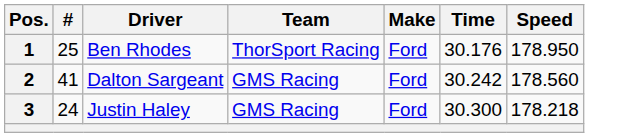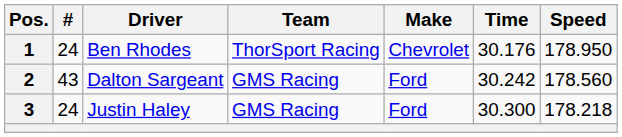 <table class="wikitable" style="font-size:95%">
 <tr>
 <th>Pos.</th>
 <th>#</th>
 <th>Driver</th>
 <th>Team</th>
 <th>Make</th>
 <th>Time</th>
 <th>Speed</th>
 </tr>
 <tr>
 <th>1</th>
-<td>25</td>
+<td>24</td>
 <td><a href='#'>Ben Rhodes</a></td>
 <td><a href='#'>ThorSport Racing</a></td>
-<td><a href='#'>Ford</a></td>
+<td><a href='#'>Chevrolet</a></td>
 <td>30.176</td>
 <td>178.950</td>
 </tr>
 <tr>
 <th>2</th>
-<td>41</td>
+<td>43</td>
 <td><a href='#'>Dalton Sargeant</a></td>
 <td><a href='#'>GMS Racing</a></td>
 <td><a href='#'>Ford</a></td>
 <td>30.242</td>
 <td>178.560</td>
 </tr>
 <tr>
 <th>3</th>
 <td>24</td>
 <td><a href='#'>Justin Haley</a></td>
 <td><a href='#'>GMS Racing</a></td>
 <td><a href='#'>Ford</a></td>
 <td>30.300</td>
 <td>178.218</td>
 </tr>
 <tr>
 <th colspan="7"></th>
 </tr>
 </table>
